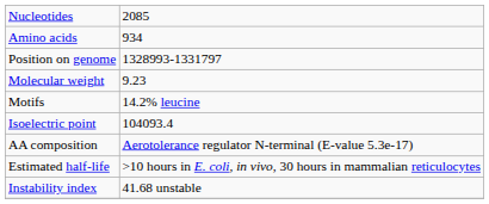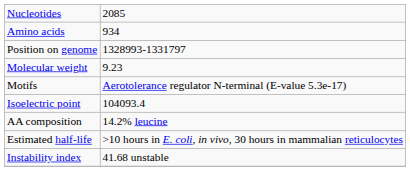 <table class="wikitable">
 <tr>
 <td><a href='#'>Nucleotides</a></td>
 <td>2085</td>
 </tr>
 <tr>
 <td><a href='#'>Amino acids</a></td>
 <td>934</td>
 </tr>
 <tr>
 <td>Position on <a href='#'>genome</a></td>
 <td>1328993-1331797</td>
 </tr>
 <tr>
 <td><a href='#'>Molecular weight</a></td>
 <td>9.23</td>
 </tr>
 <tr>
 <td>Motifs</td>
-<td>14.2% <a href='#'>leucine</a></td>
+<td><a href='#'>Aerotolerance</a> regulator N-terminal (E-value 5.3e-17)</td>
 </tr>
 <tr>
 <td><a href='#'>Isoelectric point</a></td>
 <td>104093.4</td>
 </tr>
 <tr>
 <td>AA composition</td>
-<td><a href='#'>Aerotolerance</a> regulator N-terminal (E-value 5.3e-17)</td>
+<td>14.2% <a href='#'>leucine</a></td>
 </tr>
 <tr>
 <td>Estimated <a href='#'>half-life</a></td>
 <td>>10 hours in <em><a href='#'>E. coli</a></em>, <em>in vivo</em>, 30 hours in mammalian <a href='#'>reticulocytes</a></td>
 </tr>
 <tr>
 <td><a href='#'>Instability index</a></td>
 <td>41.68 unstable</td>
 </tr>
 <tr>
 </tr>
 </table>
